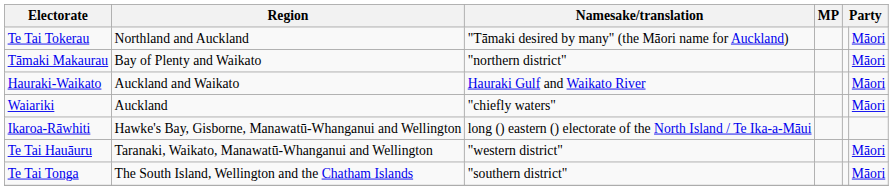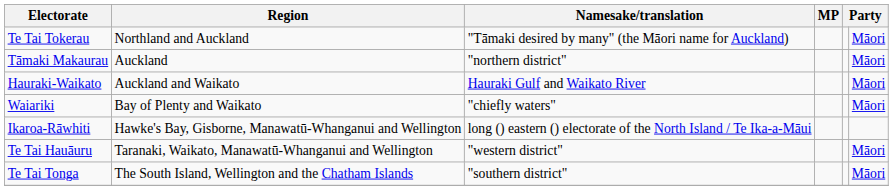 <table style="font-size: 95%;" class="sortable wikitable">
 <tr>
 <th>Electorate</th>
 <th>Region</th>
 <th>Namesake/translation</th>
 <th>MP</th>
 <th colspan="2">Party</th>
 </tr>
 <tr>
 <td><a href='#'>Te Tai Tokerau</a></td>
 <td data-sort-value="1.5">Northland and Auckland</td>
 <td>"Tāmaki desired by many" (the Māori name for <a href='#'>Auckland</a>)</td>
 <td></td>
 <td></td>
 <td><a href='#'>Māori</a></td>
 </tr>
 <tr>
 <td><a href='#'>Tāmaki Makaurau</a></td>
-<td data-sort-value="4">Bay of Plenty and Waikato</td>
+<td data-sort-value="2">Auckland</td>
 <td>"northern district"</td>
 <td></td>
 <td></td>
 <td><a href='#'>Māori</a></td>
 </tr>
 <tr>
 <td><a href='#'>Hauraki-Waikato</a></td>
 <td data-sort-value="2.5">Auckland and Waikato</td>
 <td><a href='#'>Hauraki Gulf</a> and <a href='#'>Waikato River</a></td>
 <td></td>
 <td></td>
 <td><a href='#'>Māori</a></td>
 </tr>
 <tr>
 <td><a href='#'>Waiariki</a></td>
-<td data-sort-value="2">Auckland</td>
+<td data-sort-value="4">Bay of Plenty and Waikato</td>
 <td>"chiefly waters"</td>
 <td></td>
 <td></td>
 <td><a href='#'>Māori</a></td>
 </tr>
 <tr>
 <td><a href='#'>Ikaroa-Rāwhiti</a></td>
 <td data-sort-value="8.5">Hawke's Bay, Gisborne, Manawatū-Whanganui and Wellington</td>
 <td>long () eastern () electorate of the <a href='#'>North Island / Te Ika-a-Māui</a></td>
 <td></td>
 <td></td>
 </tr>
 <tr>
 <td><a href='#'>Te Tai Hauāuru</a></td>
 <td data-sort-value="7">Taranaki, Waikato, Manawatū-Whanganui and Wellington</td>
 <td>"western district"</td>
 <td></td>
 <td></td>
 <td><a href='#'>Māori</a></td>
 </tr>
 <tr>
 <td><a href='#'>Te Tai Tonga</a></td>
 <td data-sort-value="14">The South Island, Wellington and the <a href='#'>Chatham Islands</a></td>
 <td>"southern district"</td>
 <td></td>
 <td></td>
 <td><a href='#'>Māori</a></td>
 </tr>
 <tr>
 </tr>
 </table>
